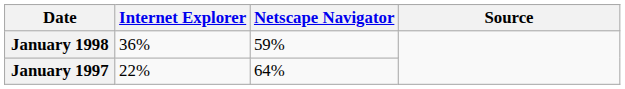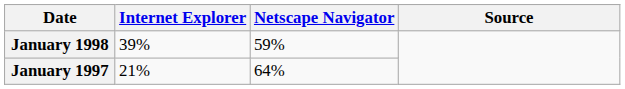 <table class="wikitable plainrowheaders" style="width: auto; table-layout: fixed;">
 <tr>
 <th scope="col" style="width:18%">Date</th>
 <th scope="col"><a href='#'>Internet Explorer</a></th>
 <th scope="col"><a href='#'>Netscape Navigator</a></th>
 <th scope="col" style="width:36%">Source</th>
 </tr>
 <tr>
 <th scope="row">January 1998</th>
-<td>36%</td>
+<td>39%</td>
 <td>59%</td>
 <td rowspan="2"></td>
 </tr>
 <tr>
 <th scope="row">January 1997</th>
-<td>22%</td>
+<td>21%</td>
 <td>64%</td>
 </tr>
 </table>
